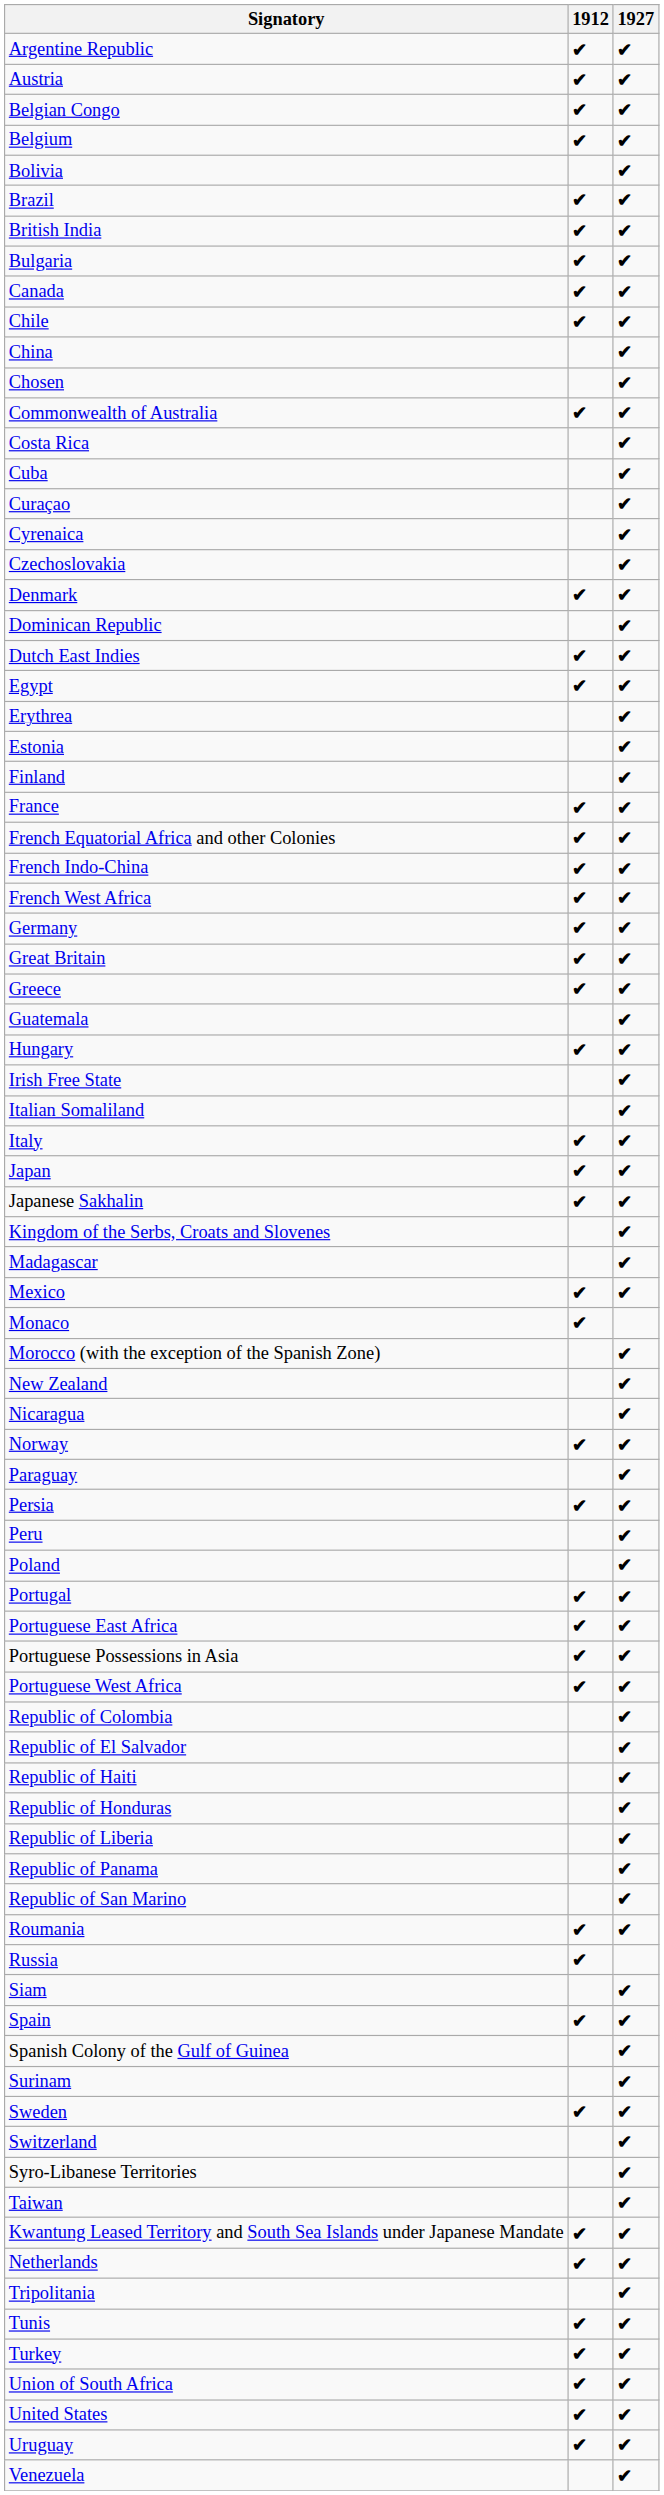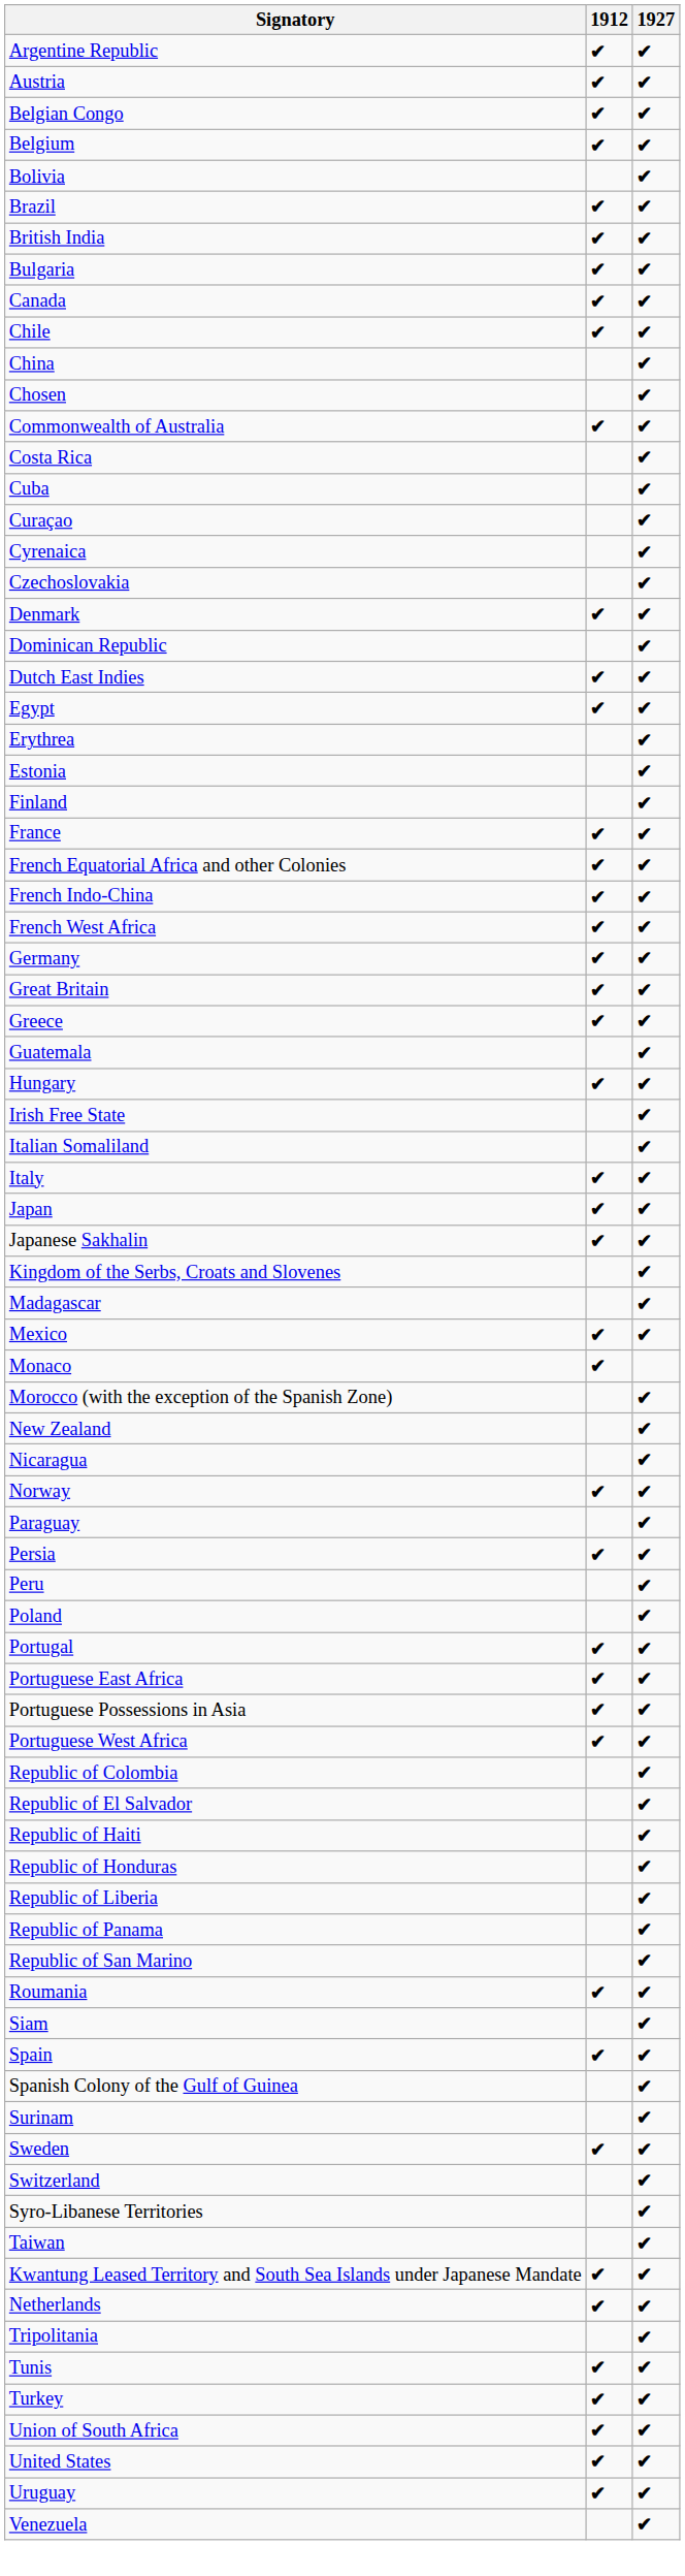 <table class="wikitable">
 <tr>
 <th>Signatory</th>
 <th>1912</th>
 <th>1927</th>
 </tr>
 <tr>
 <td><a href='#'>Argentine Republic</a></td>
 <td><strong>✔</strong></td>
 <td><strong>✔</strong></td>
 </tr>
 <tr>
 <td><a href='#'>Austria</a></td>
 <td><strong>✔</strong></td>
 <td><strong>✔</strong></td>
 </tr>
 <tr>
 <td><a href='#'>Belgian Congo</a></td>
 <td><strong>✔</strong></td>
 <td><strong>✔</strong></td>
 </tr>
 <tr>
 <td><a href='#'>Belgium</a></td>
 <td><strong>✔</strong></td>
 <td><strong>✔</strong></td>
 </tr>
 <tr>
 <td><a href='#'>Bolivia</a></td>
 <td></td>
 <td><strong>✔</strong></td>
 </tr>
 <tr>
 <td><a href='#'>Brazil</a></td>
 <td><strong>✔</strong></td>
 <td><strong>✔</strong></td>
 </tr>
 <tr>
 <td><a href='#'>British India</a></td>
 <td><strong>✔</strong></td>
 <td><strong>✔</strong></td>
 </tr>
 <tr>
 <td><a href='#'>Bulgaria</a></td>
 <td><strong>✔</strong></td>
 <td><strong>✔</strong></td>
 </tr>
 <tr>
 <td><a href='#'>Canada</a></td>
 <td><strong>✔</strong></td>
 <td><strong>✔</strong></td>
 </tr>
 <tr>
 <td><a href='#'>Chile</a></td>
 <td><strong>✔</strong></td>
 <td><strong>✔</strong></td>
 </tr>
 <tr>
 <td><a href='#'>China</a></td>
 <td></td>
 <td><strong>✔</strong></td>
 </tr>
 <tr>
 <td><a href='#'>Chosen</a></td>
 <td></td>
 <td><strong>✔</strong></td>
 </tr>
 <tr>
 <td><a href='#'>Commonwealth of Australia</a></td>
 <td><strong>✔</strong></td>
 <td><strong>✔</strong></td>
 </tr>
 <tr>
 <td><a href='#'>Costa Rica</a></td>
 <td></td>
 <td><strong>✔</strong></td>
 </tr>
 <tr>
 <td><a href='#'>Cuba</a></td>
 <td></td>
 <td><strong>✔</strong></td>
 </tr>
 <tr>
 <td><a href='#'>Curaçao</a></td>
 <td></td>
 <td><strong>✔</strong></td>
 </tr>
 <tr>
 <td><a href='#'>Cyrenaica</a></td>
 <td></td>
 <td><strong>✔</strong></td>
 </tr>
 <tr>
 <td><a href='#'>Czechoslovakia</a></td>
 <td></td>
 <td><strong>✔</strong></td>
 </tr>
 <tr>
 <td><a href='#'>Denmark</a></td>
 <td><strong>✔</strong></td>
 <td><strong>✔</strong></td>
 </tr>
 <tr>
 <td><a href='#'>Dominican Republic</a></td>
 <td></td>
 <td><strong>✔</strong></td>
 </tr>
 <tr>
 <td><a href='#'>Dutch East Indies</a></td>
 <td><strong>✔</strong></td>
 <td><strong>✔</strong></td>
 </tr>
 <tr>
 <td><a href='#'>Egypt</a></td>
 <td><strong>✔</strong></td>
 <td><strong>✔</strong></td>
 </tr>
 <tr>
 <td><a href='#'>Erythrea</a></td>
 <td></td>
 <td><strong>✔</strong></td>
 </tr>
 <tr>
 <td><a href='#'>Estonia</a></td>
 <td></td>
 <td><strong>✔</strong></td>
 </tr>
 <tr>
 <td><a href='#'>Finland</a></td>
 <td></td>
 <td><strong>✔</strong></td>
 </tr>
 <tr>
 <td><a href='#'>France</a></td>
 <td><strong>✔</strong></td>
 <td><strong>✔</strong></td>
 </tr>
 <tr>
 <td><a href='#'>French Equatorial Africa</a> and other Colonies</td>
 <td><strong>✔</strong></td>
 <td><strong>✔</strong></td>
 </tr>
 <tr>
 <td><a href='#'>French Indo-China</a></td>
 <td><strong>✔</strong></td>
 <td><strong>✔</strong></td>
 </tr>
 <tr>
 <td><a href='#'>French West Africa</a></td>
 <td><strong>✔</strong></td>
 <td><strong>✔</strong></td>
 </tr>
 <tr>
 <td><a href='#'>Germany</a></td>
 <td><strong>✔</strong></td>
 <td><strong>✔</strong></td>
 </tr>
 <tr>
 <td><a href='#'>Great Britain</a></td>
 <td><strong>✔</strong></td>
 <td><strong>✔</strong></td>
 </tr>
 <tr>
 <td><a href='#'>Greece</a></td>
 <td><strong>✔</strong></td>
 <td><strong>✔</strong></td>
 </tr>
 <tr>
 <td><a href='#'>Guatemala</a></td>
 <td></td>
 <td><strong>✔</strong></td>
 </tr>
 <tr>
 <td><a href='#'>Hungary</a></td>
 <td><strong>✔</strong></td>
 <td><strong>✔</strong></td>
 </tr>
 <tr>
 <td><a href='#'>Irish Free State</a></td>
 <td></td>
 <td><strong>✔</strong></td>
 </tr>
 <tr>
 <td><a href='#'>Italian Somaliland</a></td>
 <td></td>
 <td><strong>✔</strong></td>
 </tr>
 <tr>
 <td><a href='#'>Italy</a></td>
 <td><strong>✔</strong></td>
 <td><strong>✔</strong></td>
 </tr>
 <tr>
 <td><a href='#'>Japan</a></td>
 <td><strong>✔</strong></td>
 <td><strong>✔</strong></td>
 </tr>
 <tr>
 <td>Japanese <a href='#'>Sakhalin</a></td>
 <td><strong>✔</strong></td>
 <td><strong>✔</strong></td>
 </tr>
 <tr>
 <td><a href='#'>Kingdom of the Serbs, Croats and Slovenes</a></td>
 <td></td>
 <td><strong>✔</strong></td>
 </tr>
 <tr>
 <td><a href='#'>Madagascar</a></td>
 <td></td>
 <td><strong>✔</strong></td>
 </tr>
 <tr>
 <td><a href='#'>Mexico</a></td>
 <td><strong>✔</strong></td>
 <td><strong>✔</strong></td>
 </tr>
 <tr>
 <td><a href='#'>Monaco</a></td>
 <td><strong>✔</strong></td>
 <td></td>
 </tr>
 <tr>
 <td><a href='#'>Morocco</a> (with the exception of the Spanish Zone)</td>
 <td></td>
 <td><strong>✔</strong></td>
 </tr>
 <tr>
 <td><a href='#'>New Zealand</a></td>
 <td></td>
 <td><strong>✔</strong></td>
 </tr>
 <tr>
 <td><a href='#'>Nicaragua</a></td>
 <td></td>
 <td><strong>✔</strong></td>
 </tr>
 <tr>
 <td><a href='#'>Norway</a></td>
 <td><strong>✔</strong></td>
 <td><strong>✔</strong></td>
 </tr>
 <tr>
 <td><a href='#'>Paraguay</a></td>
 <td></td>
 <td><strong>✔</strong></td>
 </tr>
 <tr>
 <td><a href='#'>Persia</a></td>
 <td><strong>✔</strong></td>
 <td><strong>✔</strong></td>
 </tr>
 <tr>
 <td><a href='#'>Peru</a></td>
 <td></td>
 <td><strong>✔</strong></td>
 </tr>
 <tr>
 <td><a href='#'>Poland</a></td>
 <td></td>
 <td><strong>✔</strong></td>
 </tr>
 <tr>
 <td><a href='#'>Portugal</a></td>
 <td><strong>✔</strong></td>
 <td><strong>✔</strong></td>
 </tr>
 <tr>
 <td><a href='#'>Portuguese East Africa</a></td>
 <td><strong>✔</strong></td>
 <td><strong>✔</strong></td>
 </tr>
 <tr>
 <td>Portuguese Possessions in Asia</td>
 <td><strong>✔</strong></td>
 <td><strong>✔</strong></td>
 </tr>
 <tr>
 <td><a href='#'>Portuguese West Africa</a></td>
 <td><strong>✔</strong></td>
 <td><strong>✔</strong></td>
 </tr>
 <tr>
 <td><a href='#'>Republic of Colombia</a></td>
 <td></td>
 <td><strong>✔</strong></td>
 </tr>
 <tr>
 <td><a href='#'>Republic of El Salvador</a></td>
 <td></td>
 <td><strong>✔</strong></td>
 </tr>
 <tr>
 <td><a href='#'>Republic of Haiti</a></td>
 <td></td>
 <td><strong>✔</strong></td>
 </tr>
 <tr>
 <td><a href='#'>Republic of Honduras</a></td>
 <td></td>
 <td><strong>✔</strong></td>
 </tr>
 <tr>
 <td><a href='#'>Republic of Liberia</a></td>
 <td></td>
 <td><strong>✔</strong></td>
 </tr>
 <tr>
 <td><a href='#'>Republic of Panama</a></td>
 <td></td>
 <td><strong>✔</strong></td>
 </tr>
 <tr>
 <td><a href='#'>Republic of San Marino</a></td>
 <td></td>
 <td><strong>✔</strong></td>
 </tr>
 <tr>
 <td><a href='#'>Roumania</a></td>
 <td><strong>✔</strong></td>
 <td><strong>✔</strong></td>
 </tr>
 <tr>
-<td><a href='#'>Russia</a></td>
-<td><strong>✔</strong></td>
-<td></td>
-</tr>
-<tr>
 <td><a href='#'>Siam</a></td>
 <td></td>
 <td><strong>✔</strong></td>
 </tr>
 <tr>
 <td><a href='#'>Spain</a></td>
 <td><strong>✔</strong></td>
 <td><strong>✔</strong></td>
 </tr>
 <tr>
 <td>Spanish Colony of the <a href='#'>Gulf of Guinea</a></td>
 <td></td>
 <td><strong>✔</strong></td>
 </tr>
 <tr>
 <td><a href='#'>Surinam</a></td>
 <td></td>
 <td><strong>✔</strong></td>
 </tr>
 <tr>
 <td><a href='#'>Sweden</a></td>
 <td><strong>✔</strong></td>
 <td><strong>✔</strong></td>
 </tr>
 <tr>
 <td><a href='#'>Switzerland</a></td>
 <td></td>
 <td><strong>✔</strong></td>
 </tr>
 <tr>
 <td>Syro-Libanese Territories</td>
 <td></td>
 <td><strong>✔</strong></td>
 </tr>
 <tr>
 <td><a href='#'>Taiwan</a></td>
 <td></td>
 <td><strong>✔</strong></td>
 </tr>
 <tr>
 <td><a href='#'>Kwantung Leased Territory</a> and <a href='#'>South Sea Islands</a> under Japanese Mandate</td>
 <td><strong>✔</strong></td>
 <td><strong>✔</strong></td>
 </tr>
 <tr>
 <td><a href='#'>Netherlands</a></td>
 <td><strong>✔</strong></td>
 <td><strong>✔</strong></td>
 </tr>
 <tr>
 <td><a href='#'>Tripolitania</a></td>
 <td></td>
 <td><strong>✔</strong></td>
 </tr>
 <tr>
 <td><a href='#'>Tunis</a></td>
 <td><strong>✔</strong></td>
 <td><strong>✔</strong></td>
 </tr>
 <tr>
 <td><a href='#'>Turkey</a></td>
 <td><strong>✔</strong></td>
 <td><strong>✔</strong></td>
 </tr>
 <tr>
 <td><a href='#'>Union of South Africa</a></td>
 <td><strong>✔</strong></td>
 <td><strong>✔</strong></td>
 </tr>
 <tr>
 <td><a href='#'>United States</a></td>
 <td><strong>✔</strong></td>
 <td><strong>✔</strong></td>
 </tr>
 <tr>
 <td><a href='#'>Uruguay</a></td>
 <td><strong>✔</strong></td>
 <td><strong>✔</strong></td>
 </tr>
 <tr>
 <td><a href='#'>Venezuela</a></td>
 <td></td>
 <td><strong>✔</strong></td>
 </tr>
 </table>
